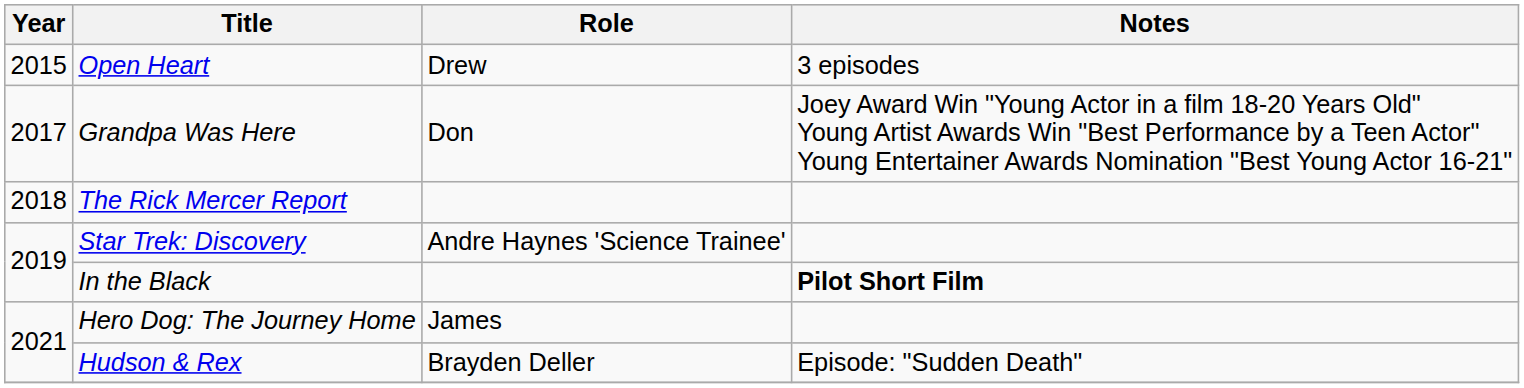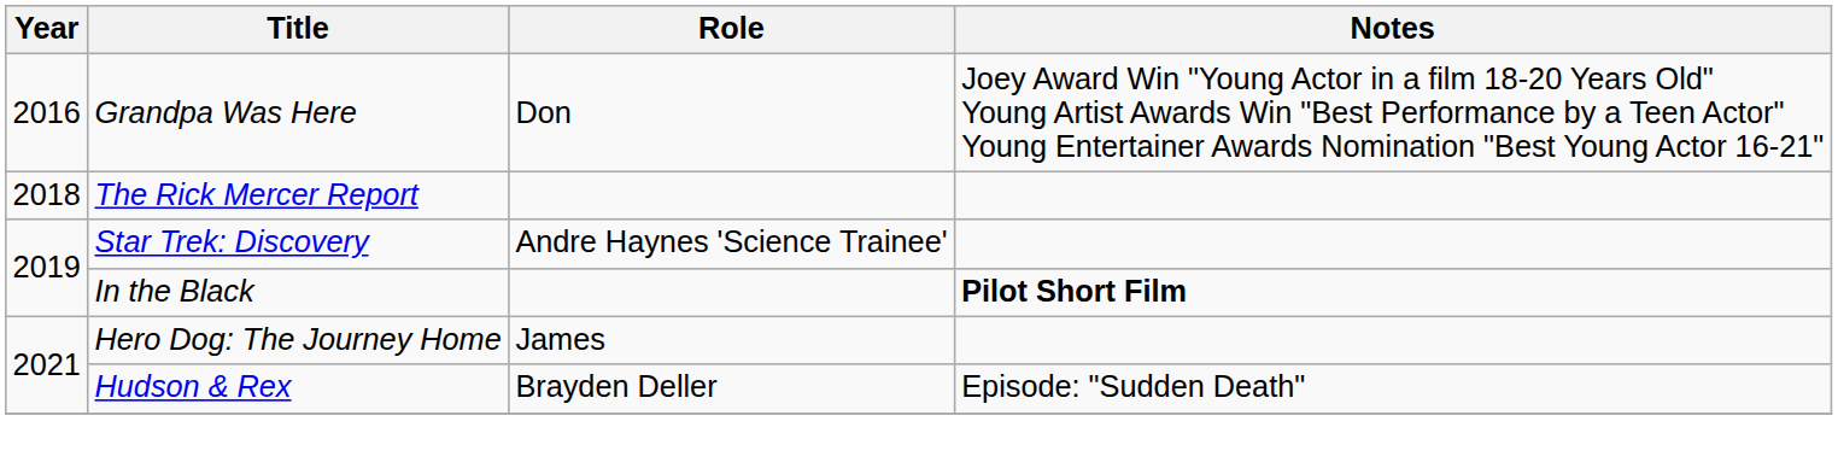 <table class="wikitable sortable">
 <tr>
 <th>Year</th>
 <th>Title</th>
 <th>Role</th>
 <th>Notes</th>
 </tr>
 <tr>
-<td>2015</td>
-<td><em><a href='#'>Open Heart</a></em></td>
-<td>Drew</td>
-<td>3 episodes</td>
-</tr>
-<tr>
-<td>2017</td>
+<td>2016</td>
 <td><em>Grandpa Was Here</em></td>
 <td>Don</td>
 <td>Joey Award Win "Young Actor in a film 18-20 Years Old"<br>Young Artist Awards Win "Best Performance by a Teen Actor"<br>Young Entertainer Awards Nomination "Best Young Actor 16-21"</td>
 </tr>
 <tr>
 <td>2018</td>
 <td><em><a href='#'>The Rick Mercer Report</a></em></td>
 <td></td>
 <td></td>
 </tr>
 <tr>
 <td rowspan="2">2019</td>
 <td><em><a href='#'>Star Trek: Discovery</a></em></td>
 <td>Andre Haynes 'Science Trainee'</td>
 <td></td>
 </tr>
 <tr>
 <td><em>In the Black</em></td>
 <td></td>
 <td><strong>Pilot Short Film</strong></td>
 </tr>
 <tr>
 <td rowspan="2">2021</td>
 <td><em>Hero Dog: The Journey Home</em></td>
 <td>James</td>
 <td></td>
 </tr>
 <tr>
 <td><em><a href='#'>Hudson & Rex</a></em></td>
 <td>Brayden Deller</td>
 <td>Episode: "Sudden Death"</td>
 </tr>
 <tr>
 </tr>
 </table>
